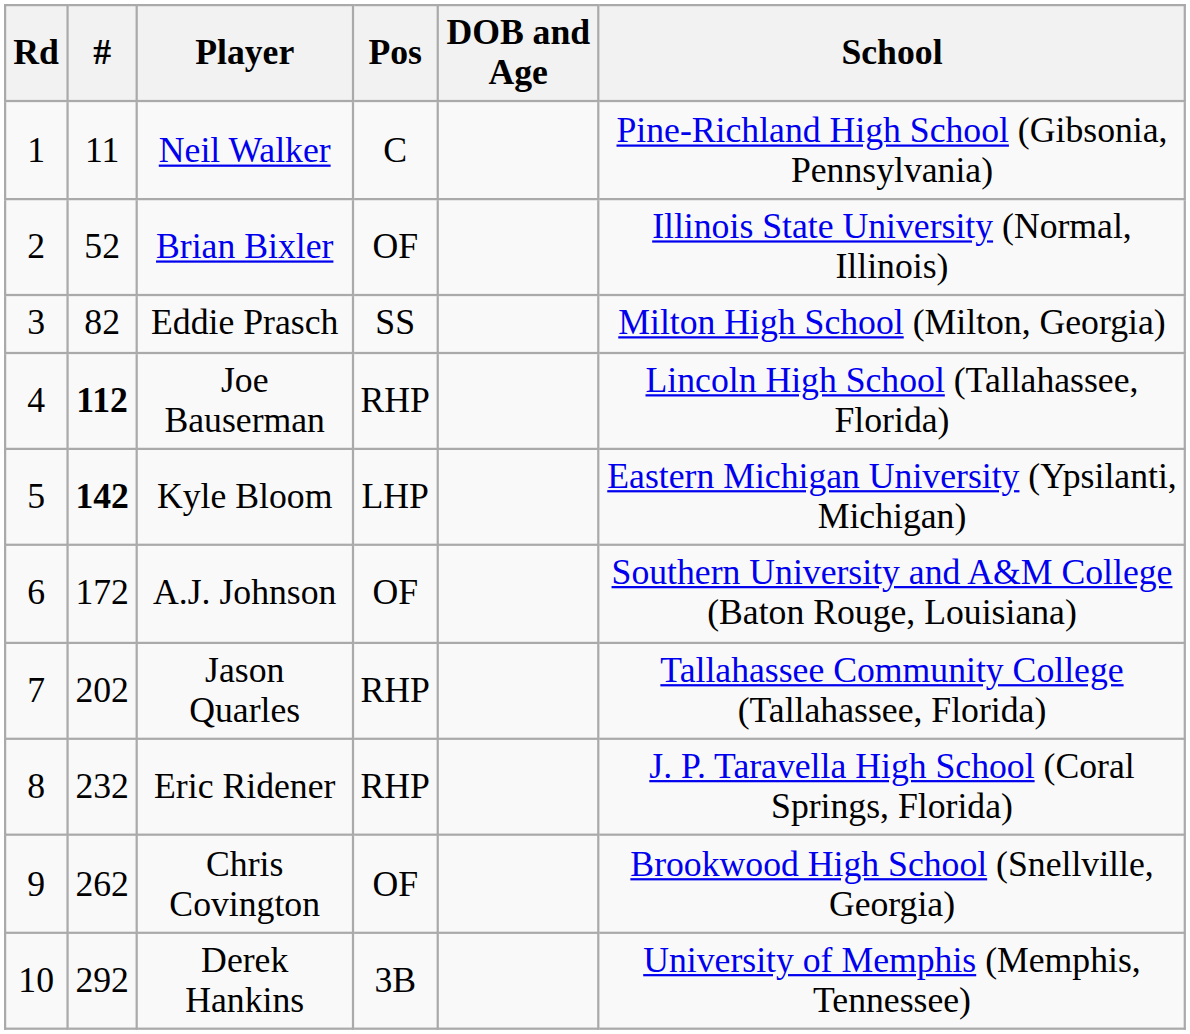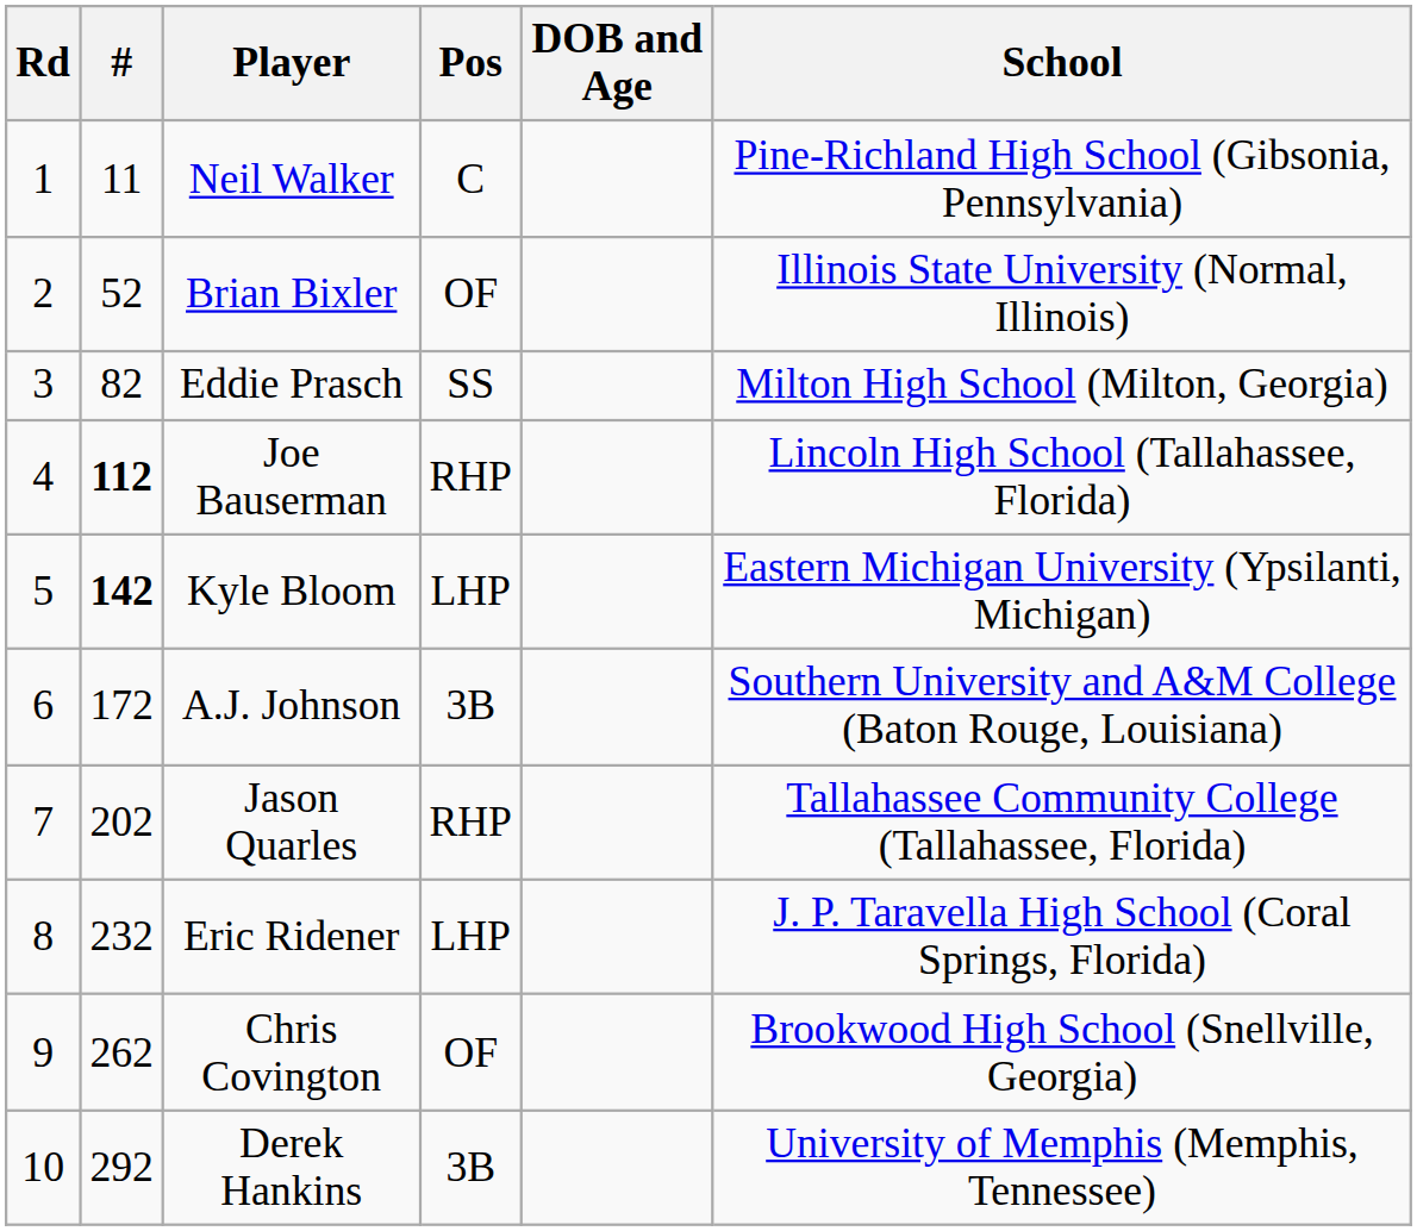 <table class="wikitable" style="text-align:center;" width="85%">
 <tr>
 <th>Rd</th>
 <th>#</th>
 <th>Player</th>
 <th>Pos</th>
 <th>DOB and Age</th>
 <th>School</th>
 </tr>
 <tr>
 <td>1</td>
 <td>11</td>
 <td><a href='#'>Neil Walker</a></td>
 <td>C</td>
 <td></td>
 <td><a href='#'>Pine-Richland High School</a> (Gibsonia, Pennsylvania)</td>
 </tr>
 <tr>
 <td>2</td>
 <td>52</td>
 <td><a href='#'>Brian Bixler</a></td>
 <td>OF</td>
 <td></td>
 <td><a href='#'>Illinois State University</a> (Normal, Illinois)</td>
 </tr>
 <tr>
 <td>3</td>
 <td>82</td>
 <td>Eddie Prasch</td>
 <td>SS</td>
 <td></td>
 <td><a href='#'>Milton High School</a> (Milton, Georgia)</td>
 </tr>
 <tr>
 <td>4</td>
 <td><strong>112</strong></td>
 <td>Joe Bauserman</td>
 <td>RHP</td>
 <td></td>
 <td><a href='#'>Lincoln High School</a> (Tallahassee, Florida)</td>
 </tr>
 <tr>
 <td>5</td>
 <td><strong>142</strong></td>
 <td>Kyle Bloom</td>
 <td>LHP</td>
 <td></td>
 <td><a href='#'>Eastern Michigan University</a> (Ypsilanti, Michigan)</td>
 </tr>
 <tr>
 <td>6</td>
 <td>172</td>
 <td>A.J. Johnson</td>
-<td>OF</td>
+<td>3B</td>
 <td></td>
 <td><a href='#'>Southern University and A&M College</a> (Baton Rouge, Louisiana)</td>
 </tr>
 <tr>
 <td>7</td>
 <td>202</td>
 <td>Jason Quarles</td>
 <td>RHP</td>
 <td></td>
 <td><a href='#'>Tallahassee Community College</a> (Tallahassee, Florida)</td>
 </tr>
 <tr>
 <td>8</td>
 <td>232</td>
 <td>Eric Ridener</td>
-<td>RHP</td>
+<td>LHP</td>
 <td></td>
 <td><a href='#'>J. P. Taravella High School</a> (Coral Springs, Florida)</td>
 </tr>
 <tr>
 <td>9</td>
 <td>262</td>
 <td>Chris Covington</td>
 <td>OF</td>
 <td></td>
 <td><a href='#'>Brookwood High School</a> (Snellville, Georgia)</td>
 </tr>
 <tr>
 <td>10</td>
 <td>292</td>
 <td>Derek Hankins</td>
 <td>3B</td>
 <td></td>
 <td><a href='#'>University of Memphis</a> (Memphis, Tennessee)</td>
 </tr>
 </table>
